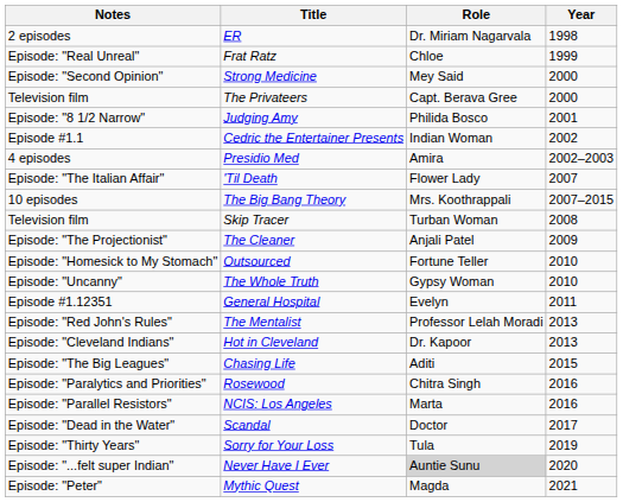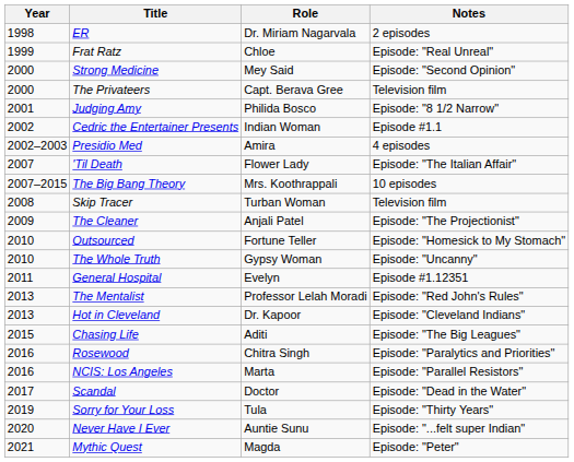 <table class="wikitable sortable">
 <tr>
-<th>Notes</th>
+<th>Year</th>
 <th>Title</th>
 <th>Role</th>
-<th>Year</th>
+<th>Notes</th>
 </tr>
 <tr>
-<td>2 episodes</td>
+<td>1998</td>
 <td><a href='#'><em>ER</em></a></td>
 <td>Dr. Miriam Nagarvala</td>
-<td>1998</td>
+<td>2 episodes</td>
 </tr>
 <tr>
-<td>Episode: "Real Unreal"</td>
+<td>1999</td>
 <td><em>Frat Ratz</em></td>
 <td>Chloe</td>
-<td>1999</td>
+<td>Episode: "Real Unreal"</td>
 </tr>
 <tr>
-<td>Episode: "Second Opinion"</td>
+<td>2000</td>
 <td><em><a href='#'>Strong Medicine</a></em></td>
 <td>Mey Said</td>
-<td>2000</td>
+<td>Episode: "Second Opinion"</td>
 </tr>
 <tr>
-<td>Television film</td>
+<td>2000</td>
 <td><em>The Privateers</em></td>
 <td>Capt. Berava Gree</td>
-<td>2000</td>
+<td>Television film</td>
 </tr>
 <tr>
-<td>Episode: "8 1/2 Narrow"</td>
+<td>2001</td>
 <td><em><a href='#'>Judging Amy</a></em></td>
 <td>Philida Bosco</td>
-<td>2001</td>
+<td>Episode: "8 1/2 Narrow"</td>
 </tr>
 <tr>
-<td>Episode #1.1</td>
+<td>2002</td>
 <td><em><a href='#'>Cedric the Entertainer Presents</a></em></td>
 <td>Indian Woman</td>
-<td>2002</td>
+<td>Episode #1.1</td>
 </tr>
 <tr>
-<td>4 episodes</td>
+<td>2002–2003</td>
 <td><em><a href='#'>Presidio Med</a></em></td>
 <td>Amira</td>
-<td>2002–2003</td>
+<td>4 episodes</td>
 </tr>
 <tr>
-<td>Episode: "The Italian Affair"</td>
+<td>2007</td>
 <td><em><a href='#'>'Til Death</a></em></td>
 <td>Flower Lady</td>
-<td>2007</td>
+<td>Episode: "The Italian Affair"</td>
 </tr>
 <tr>
-<td>10 episodes</td>
+<td>2007–2015</td>
 <td><em><a href='#'>The Big Bang Theory</a></em></td>
 <td>Mrs. Koothrappali</td>
-<td>2007–2015</td>
+<td>10 episodes</td>
 </tr>
 <tr>
-<td>Television film</td>
+<td>2008</td>
 <td><em>Skip Tracer</em></td>
 <td>Turban Woman</td>
-<td>2008</td>
+<td>Television film</td>
 </tr>
 <tr>
-<td>Episode: "The Projectionist"</td>
+<td>2009</td>
 <td><a href='#'><em>The Cleaner</em></a></td>
 <td>Anjali Patel</td>
-<td>2009</td>
+<td>Episode: "The Projectionist"</td>
 </tr>
 <tr>
-<td>Episode: "Homesick to My Stomach"</td>
+<td>2010</td>
 <td><a href='#'><em>Outsourced</em></a></td>
 <td>Fortune Teller</td>
-<td>2010</td>
+<td>Episode: "Homesick to My Stomach"</td>
 </tr>
 <tr>
-<td>Episode: "Uncanny"</td>
+<td>2010</td>
 <td><a href='#'><em>The Whole Truth</em></a></td>
 <td>Gypsy Woman</td>
-<td>2010</td>
+<td>Episode: "Uncanny"</td>
 </tr>
 <tr>
-<td>Episode #1.12351</td>
+<td>2011</td>
 <td><em><a href='#'>General Hospital</a></em></td>
 <td>Evelyn</td>
-<td>2011</td>
+<td>Episode #1.12351</td>
 </tr>
 <tr>
-<td>Episode: "Red John's Rules"</td>
+<td>2013</td>
 <td><em><a href='#'>The Mentalist</a></em></td>
 <td>Professor Lelah Moradi</td>
-<td>2013</td>
+<td>Episode: "Red John's Rules"</td>
 </tr>
 <tr>
-<td>Episode: "Cleveland Indians"</td>
+<td>2013</td>
 <td><em><a href='#'>Hot in Cleveland</a></em></td>
 <td>Dr. Kapoor</td>
-<td>2013</td>
+<td>Episode: "Cleveland Indians"</td>
 </tr>
 <tr>
-<td>Episode: "The Big Leagues"</td>
+<td>2015</td>
 <td><em><a href='#'>Chasing Life</a></em></td>
 <td>Aditi</td>
-<td>2015</td>
+<td>Episode: "The Big Leagues"</td>
 </tr>
 <tr>
-<td>Episode: "Paralytics and Priorities"</td>
+<td>2016</td>
 <td><a href='#'><em>Rosewood</em></a></td>
 <td>Chitra Singh</td>
-<td>2016</td>
+<td>Episode: "Paralytics and Priorities"</td>
 </tr>
 <tr>
-<td>Episode: "Parallel Resistors"</td>
+<td>2016</td>
 <td><em><a href='#'>NCIS: Los Angeles</a></em></td>
 <td>Marta</td>
-<td>2016</td>
+<td>Episode: "Parallel Resistors"</td>
 </tr>
 <tr>
-<td>Episode: "Dead in the Water"</td>
+<td>2017</td>
 <td><a href='#'><em>Scandal</em></a></td>
 <td>Doctor</td>
-<td>2017</td>
+<td>Episode: "Dead in the Water"</td>
 </tr>
 <tr>
-<td>Episode: "Thirty Years"</td>
+<td>2019</td>
 <td><em><a href='#'>Sorry for Your Loss</a></em></td>
 <td>Tula</td>
-<td>2019</td>
+<td>Episode: "Thirty Years"</td>
 </tr>
 <tr>
+<td>2020</td>
+<td><a href='#'><em>Never Have I Ever</em></a></td>
+<td>Auntie Sunu</td>
 <td>Episode: "...felt super Indian"</td>
-<td><a href='#'><em>Never Have I Ever</em></a></td>
-<td style="background: lightgrey;">Auntie Sunu</td>
-<td>2020</td>
 </tr>
 <tr>
-<td>Episode: "Peter"</td>
+<td>2021</td>
 <td><em><a href='#'>Mythic Quest</a></em></td>
 <td>Magda</td>
-<td>2021</td>
+<td>Episode: "Peter"</td>
 </tr>
 </table>
